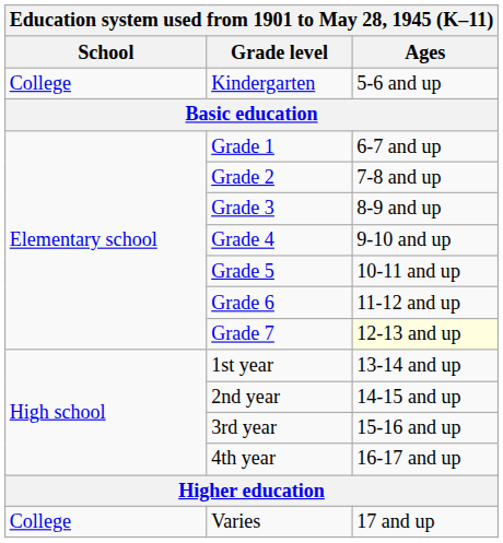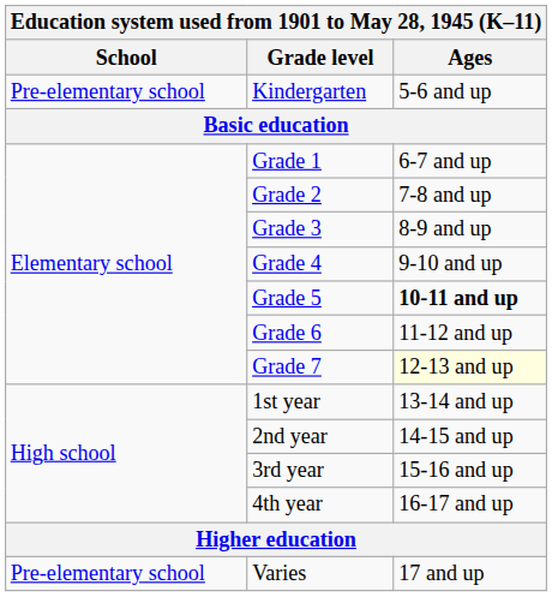 <table class="wikitable mw-collapsible mw-collapsed floatright">
 <tr>
 <th colspan="3">Education system used from 1901 to May 28, 1945 (K–11)</th>
 </tr>
 <tr>
 <th>School</th>
 <th>Grade level</th>
 <th>Ages</th>
 </tr>
 <tr>
-<td><a href='#'>College</a></td>
+<td><a href='#'>Pre-elementary school</a></td>
 <td><a href='#'>Kindergarten</a></td>
 <td>5-6 and up</td>
 </tr>
 <tr>
 <th colspan="3"><a href='#'>Basic education</a></th>
 </tr>
 <tr>
 <td rowspan="7"><a href='#'>Elementary school</a></td>
 <td><a href='#'>Grade 1</a></td>
 <td>6-7 and up</td>
 </tr>
 <tr>
 <td><a href='#'>Grade 2</a></td>
 <td>7-8 and up</td>
 </tr>
 <tr>
 <td><a href='#'>Grade 3</a></td>
 <td>8-9 and up</td>
 </tr>
 <tr>
 <td><a href='#'>Grade 4</a></td>
 <td>9-10 and up</td>
 </tr>
 <tr>
 <td><a href='#'>Grade 5</a></td>
-<td>10-11 and up</td>
+<td><strong>10-11 and up</strong></td>
 </tr>
 <tr>
 <td><a href='#'>Grade 6</a></td>
 <td>11-12 and up</td>
 </tr>
 <tr>
 <td><a href='#'>Grade 7</a></td>
 <td style="background: lightyellow;">12-13 and up</td>
 </tr>
 <tr>
 <td rowspan="4"><a href='#'>High school</a></td>
 <td>1st year</td>
 <td>13-14 and up</td>
 </tr>
 <tr>
 <td>2nd year</td>
 <td>14-15 and up</td>
 </tr>
 <tr>
 <td>3rd year</td>
 <td>15-16 and up</td>
 </tr>
 <tr>
 <td>4th year</td>
 <td>16-17 and up</td>
 </tr>
 <tr>
 <th colspan="3"><a href='#'>Higher education</a></th>
 </tr>
 <tr>
-<td><a href='#'>College</a></td>
+<td><a href='#'>Pre-elementary school</a></td>
 <td>Varies</td>
 <td>17 and up</td>
 </tr>
 </table>
